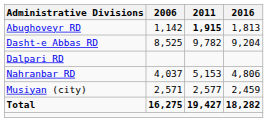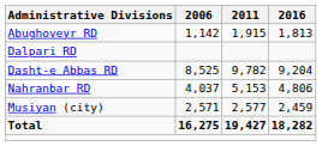 <table class="wikitable">
 <tr>
 <th>Administrative Divisions</th>
 <th>2006</th>
 <th>2011</th>
 <th>2016</th>
 </tr>
 <tr>
 <td><a href='#'>Abughoveyr RD</a></td>
 <td style="text-align: right;">1,142</td>
-<td style="text-align: right;"><strong>1,915</strong></td>
+<td style="text-align: right;">1,915</td>
 <td style="text-align: right;">1,813</td>
+</tr>
+<tr>
+<td><a href='#'>Dalpari RD</a></td>
+<td style="text-align: right;"></td>
+<td style="text-align: right;"></td>
+<td style="text-align: right;"></td>
 </tr>
 <tr>
 <td><a href='#'>Dasht-e Abbas RD</a></td>
 <td style="text-align: right;">8,525</td>
 <td style="text-align: right;">9,782</td>
 <td style="text-align: right;">9,204</td>
-</tr>
-<tr>
-<td><a href='#'>Dalpari RD</a></td>
-<td style="text-align: right;"></td>
-<td style="text-align: right;"></td>
-<td style="text-align: right;"></td>
 </tr>
 <tr>
 <td><a href='#'>Nahranbar RD</a></td>
 <td style="text-align: right;">4,037</td>
 <td style="text-align: right;">5,153</td>
 <td style="text-align: right;">4,806</td>
 </tr>
 <tr>
 <td><a href='#'>Musiyan</a> (city)</td>
 <td style="text-align: right;">2,571</td>
 <td style="text-align: right;">2,577</td>
 <td style="text-align: right;">2,459</td>
 </tr>
 <tr>
 <td><strong>Total</strong></td>
 <td style="text-align: right;"><strong>16,275</strong></td>
 <td style="text-align: right;"><strong>19,427</strong></td>
 <td style="text-align: right;"><strong>18,282</strong></td>
 </tr>
 <tr>
 <td colspan=4></td>
 </tr>
 </table>
